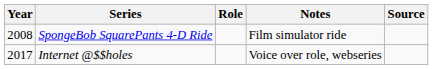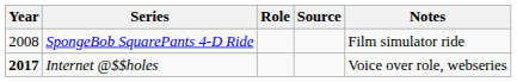 <table class="wikitable">
 <tr>
 <th>Year</th>
 <th>Series</th>
 <th>Role</th>
+<th>Source</th>
 <th>Notes</th>
-<th>Source</th>
 </tr>
 <tr>
 <td>2008</td>
 <td><em><a href='#'>SpongeBob SquarePants 4-D Ride</a></em></td>
 <td></td>
+<td></td>
 <td>Film simulator ride</td>
-<td></td>
 </tr>
 <tr>
-<td>2017</td>
+<td><strong>2017</strong></td>
 <td><em>Internet @$$holes</em></td>
 <td></td>
+<td></td>
 <td>Voice over role, webseries</td>
-<td></td>
 </tr>
 </table>
